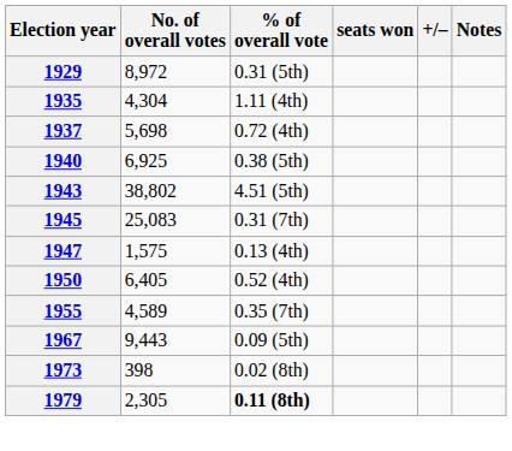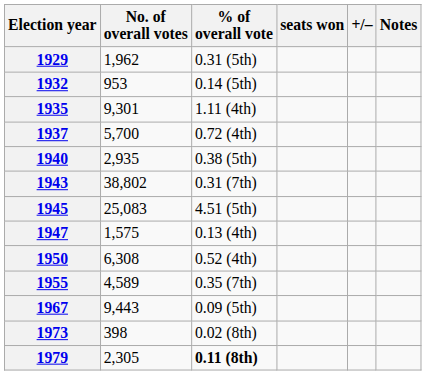 <table class=wikitable>
 <tr>
 <th>Election year</th>
 <th>No. of<br>overall votes</th>
 <th>% of<br>overall vote</th>
 <th>seats won</th>
 <th>+/–</th>
 <th>Notes</th>
 </tr>
 <tr>
 <th><a href='#'>1929</a></th>
-<td>8,972</td>
+<td>1,962</td>
 <td>0.31 (5th)</td>
 <td></td>
 <td></td>
 <td></td>
 </tr>
 <tr>
+<th><a href='#'>1932</a></th>
+<td>953</td>
+<td>0.14 (5th)</td>
+<td></td>
+<td></td>
+<td></td>
+</tr>
+<tr>
 <th><a href='#'>1935</a></th>
-<td>4,304</td>
+<td>9,301</td>
 <td>1.11 (4th)</td>
 <td></td>
 <td></td>
 <td></td>
 </tr>
 <tr>
 <th><a href='#'>1937</a></th>
-<td>5,698</td>
+<td>5,700</td>
 <td>0.72 (4th)</td>
 <td></td>
 <td></td>
 <td></td>
 </tr>
 <tr>
 <th><a href='#'>1940</a></th>
-<td>6,925</td>
+<td>2,935</td>
 <td>0.38 (5th)</td>
 <td></td>
 <td></td>
 <td></td>
 </tr>
 <tr>
 <th><a href='#'>1943</a></th>
 <td>38,802</td>
-<td>4.51 (5th)</td>
+<td>0.31 (7th)</td>
 <td></td>
 <td></td>
 <td></td>
 </tr>
 <tr>
 <th><a href='#'>1945</a></th>
 <td>25,083</td>
-<td>0.31 (7th)</td>
+<td>4.51 (5th)</td>
 <td></td>
 <td></td>
 <td></td>
 </tr>
 <tr>
 <th><a href='#'>1947</a></th>
 <td>1,575</td>
 <td>0.13 (4th)</td>
 <td></td>
 <td></td>
 <td></td>
 </tr>
 <tr>
 <th><a href='#'>1950</a></th>
-<td>6,405</td>
+<td>6,308</td>
 <td>0.52 (4th)</td>
 <td></td>
 <td></td>
 <td></td>
 </tr>
 <tr>
 <th><a href='#'>1955</a></th>
 <td>4,589</td>
 <td>0.35 (7th)</td>
 <td></td>
 <td></td>
 <td></td>
 </tr>
 <tr>
 <th><a href='#'>1967</a></th>
 <td>9,443</td>
 <td>0.09 (5th)</td>
 <td></td>
 <td></td>
 <td></td>
 </tr>
 <tr>
 <th><a href='#'>1973</a></th>
 <td>398</td>
 <td>0.02 (8th)</td>
 <td></td>
 <td></td>
 <td></td>
 </tr>
 <tr>
 <th><a href='#'>1979</a></th>
 <td>2,305</td>
 <td><strong>0.11 (8th)</strong></td>
 <td></td>
 <td></td>
 <td></td>
 </tr>
 </table>
